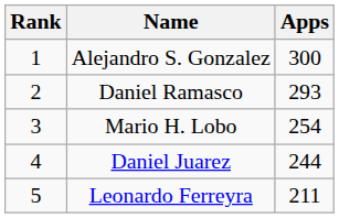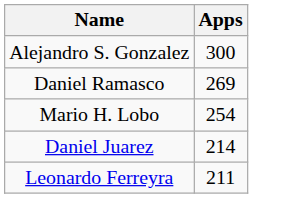 <table class="wikitable" style="text-align:center">
 <tr>
-<th>Rank</th>
 <th>Name</th>
 <th>Apps</th>
 </tr>
 <tr>
-<td>1</td>
 <td>Alejandro S. Gonzalez</td>
 <td>300</td>
 </tr>
 <tr>
-<td>2</td>
 <td>Daniel Ramasco</td>
-<td>293</td>
+<td>269</td>
 </tr>
 <tr>
-<td>3</td>
 <td>Mario H. Lobo</td>
 <td>254</td>
 </tr>
 <tr>
-<td>4</td>
 <td><a href='#'>Daniel Juarez</a></td>
-<td>244</td>
+<td>214</td>
 </tr>
 <tr>
-<td>5</td>
 <td><a href='#'>Leonardo Ferreyra</a></td>
 <td>211</td>
 </tr>
 </table>
